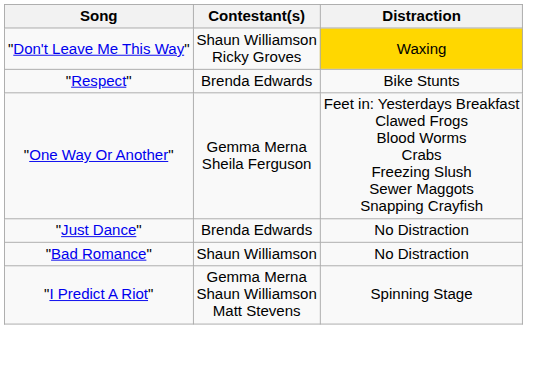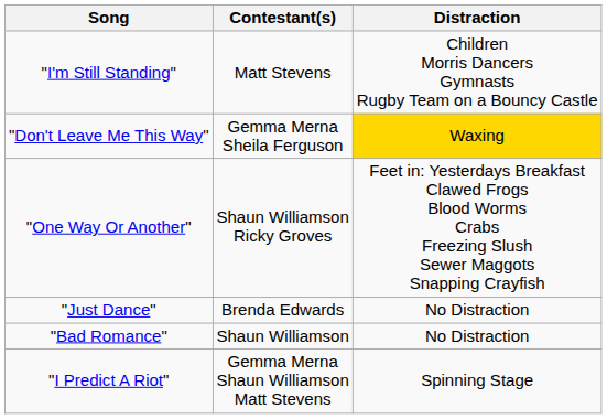 <table class="wikitable" style="text-align:center">
 <tr>
 <th>Song</th>
 <th>Contestant(s)</th>
 <th>Distraction</th>
 </tr>
 <tr>
+<td>"<a href='#'>I'm Still Standing</a>"</td>
+<td>Matt Stevens</td>
+<td>Children<br>Morris Dancers<br>Gymnasts<br>Rugby Team on a Bouncy Castle</td>
+</tr>
+<tr>
 <td>"<a href='#'>Don't Leave Me This Way</a>"</td>
-<td>Shaun Williamson<br>Ricky Groves</td>
+<td>Gemma Merna<br>Sheila Ferguson</td>
 <td style="background: gold;">Waxing</td>
 </tr>
 <tr>
-<td>"<a href='#'>Respect</a>"</td>
-<td>Brenda Edwards</td>
-<td>Bike Stunts</td>
-</tr>
-<tr>
 <td>"<a href='#'>One Way Or Another</a>"</td>
-<td>Gemma Merna<br>Sheila Ferguson</td>
+<td>Shaun Williamson<br>Ricky Groves</td>
 <td>Feet in: Yesterdays Breakfast<br>Clawed Frogs<br>Blood Worms<br>Crabs<br>Freezing Slush<br>Sewer Maggots<br>Snapping Crayfish</td>
 </tr>
 <tr>
 <td>"<a href='#'>Just Dance</a>"</td>
 <td>Brenda Edwards</td>
 <td>No Distraction</td>
 </tr>
 <tr>
 <td>"<a href='#'>Bad Romance</a>"</td>
 <td>Shaun Williamson</td>
 <td>No Distraction</td>
 </tr>
 <tr>
 <td>"<a href='#'>I Predict A Riot</a>"</td>
 <td>Gemma Merna<br>Shaun Williamson<br>Matt Stevens</td>
 <td>Spinning Stage</td>
 </tr>
 </table>
